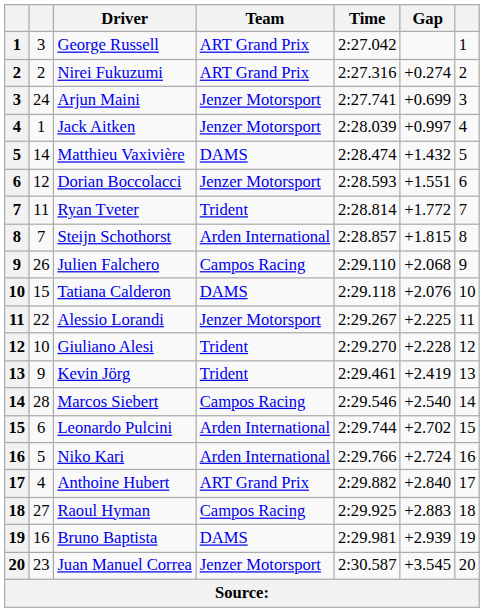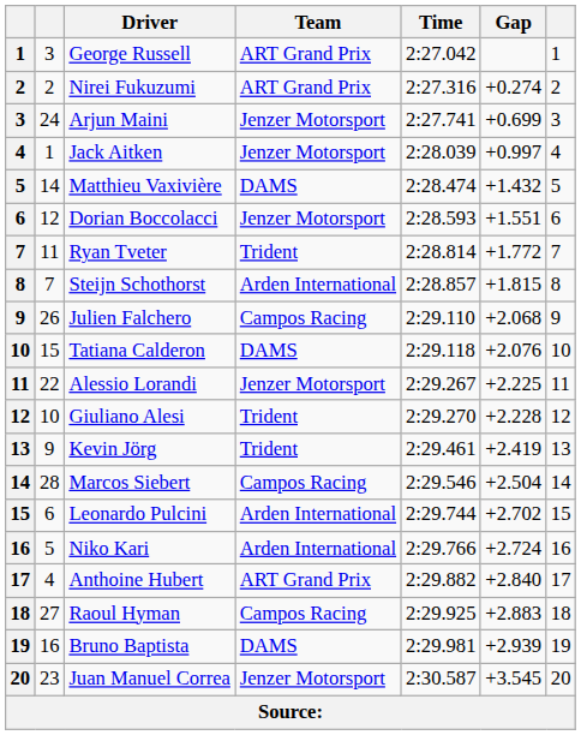 <table class="wikitable" style="font-size:85%">
 <tr>
 <th></th>
 <th></th>
 <th>Driver</th>
 <th>Team</th>
 <th>Time</th>
 <th>Gap</th>
 <th></th>
 </tr>
 <tr>
 <th>1</th>
 <td align="center">3</td>
 <td> <a href='#'>George Russell</a></td>
 <td><a href='#'>ART Grand Prix</a></td>
 <td>2:27.042</td>
 <td></td>
 <td>1</td>
 </tr>
 <tr>
 <th>2</th>
 <td align="center">2</td>
 <td> <a href='#'>Nirei Fukuzumi</a></td>
 <td><a href='#'>ART Grand Prix</a></td>
 <td>2:27.316</td>
 <td>+0.274</td>
 <td>2</td>
 </tr>
 <tr>
 <th>3</th>
 <td align="center">24</td>
 <td> <a href='#'>Arjun Maini</a></td>
 <td><a href='#'>Jenzer Motorsport</a></td>
 <td>2:27.741</td>
 <td>+0.699</td>
 <td>3</td>
 </tr>
 <tr>
 <th>4</th>
 <td align="center">1</td>
 <td> <a href='#'>Jack Aitken</a></td>
 <td><a href='#'>Jenzer Motorsport</a></td>
 <td>2:28.039</td>
 <td>+0.997</td>
 <td>4</td>
 </tr>
 <tr>
 <th>5</th>
 <td align="center">14</td>
 <td> <a href='#'>Matthieu Vaxivière</a></td>
 <td><a href='#'>DAMS</a></td>
 <td>2:28.474</td>
 <td>+1.432</td>
 <td>5</td>
 </tr>
 <tr>
 <th>6</th>
 <td align="center">12</td>
 <td> <a href='#'>Dorian Boccolacci</a></td>
 <td><a href='#'>Jenzer Motorsport</a></td>
 <td>2:28.593</td>
 <td>+1.551</td>
 <td>6</td>
 </tr>
 <tr>
 <th>7</th>
 <td align="center">11</td>
 <td> <a href='#'>Ryan Tveter</a></td>
 <td><a href='#'>Trident</a></td>
 <td>2:28.814</td>
 <td>+1.772</td>
 <td>7</td>
 </tr>
 <tr>
 <th>8</th>
 <td align="center">7</td>
 <td> <a href='#'>Steijn Schothorst</a></td>
 <td><a href='#'>Arden International</a></td>
 <td>2:28.857</td>
 <td>+1.815</td>
 <td>8</td>
 </tr>
 <tr>
 <th>9</th>
 <td align="center">26</td>
 <td> <a href='#'>Julien Falchero</a></td>
 <td><a href='#'>Campos Racing</a></td>
 <td>2:29.110</td>
 <td>+2.068</td>
 <td>9</td>
 </tr>
 <tr>
 <th>10</th>
 <td align="center">15</td>
 <td> <a href='#'>Tatiana Calderon</a></td>
 <td><a href='#'>DAMS</a></td>
 <td>2:29.118</td>
 <td>+2.076</td>
 <td>10</td>
 </tr>
 <tr>
 <th>11</th>
 <td align="center">22</td>
 <td> <a href='#'>Alessio Lorandi</a></td>
 <td><a href='#'>Jenzer Motorsport</a></td>
 <td>2:29.267</td>
 <td>+2.225</td>
 <td>11</td>
 </tr>
 <tr>
 <th>12</th>
 <td align="center">10</td>
 <td> <a href='#'>Giuliano Alesi</a></td>
 <td><a href='#'>Trident</a></td>
 <td>2:29.270</td>
 <td>+2.228</td>
 <td>12</td>
 </tr>
 <tr>
 <th>13</th>
 <td align="center">9</td>
 <td> <a href='#'>Kevin Jörg</a></td>
 <td><a href='#'>Trident</a></td>
 <td>2:29.461</td>
 <td>+2.419</td>
 <td>13</td>
 </tr>
 <tr>
 <th>14</th>
 <td align="center">28</td>
 <td> <a href='#'>Marcos Siebert</a></td>
 <td><a href='#'>Campos Racing</a></td>
 <td>2:29.546</td>
-<td>+2.540</td>
+<td>+2.504</td>
 <td>14</td>
 </tr>
 <tr>
 <th>15</th>
 <td align="center">6</td>
 <td> <a href='#'>Leonardo Pulcini</a></td>
 <td><a href='#'>Arden International</a></td>
 <td>2:29.744</td>
 <td>+2.702</td>
 <td>15</td>
 </tr>
 <tr>
 <th>16</th>
 <td align="center">5</td>
 <td> <a href='#'>Niko Kari</a></td>
 <td><a href='#'>Arden International</a></td>
 <td>2:29.766</td>
 <td>+2.724</td>
 <td>16</td>
 </tr>
 <tr>
 <th>17</th>
 <td align="center">4</td>
 <td> <a href='#'>Anthoine Hubert</a></td>
 <td><a href='#'>ART Grand Prix</a></td>
 <td>2:29.882</td>
 <td>+2.840</td>
 <td>17</td>
 </tr>
 <tr>
 <th>18</th>
 <td align="center">27</td>
 <td> <a href='#'>Raoul Hyman</a></td>
 <td><a href='#'>Campos Racing</a></td>
 <td>2:29.925</td>
 <td>+2.883</td>
 <td>18</td>
 </tr>
 <tr>
 <th>19</th>
 <td align="center">16</td>
 <td> <a href='#'>Bruno Baptista</a></td>
 <td><a href='#'>DAMS</a></td>
 <td>2:29.981</td>
 <td>+2.939</td>
 <td>19</td>
 </tr>
 <tr>
 <th>20</th>
 <td align="center">23</td>
 <td> <a href='#'>Juan Manuel Correa</a></td>
 <td><a href='#'>Jenzer Motorsport</a></td>
 <td>2:30.587</td>
 <td>+3.545</td>
 <td>20</td>
 </tr>
 <tr>
 <th colspan="7">Source:</th>
 </tr>
 </table>
